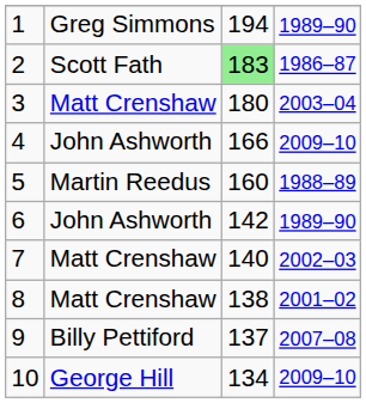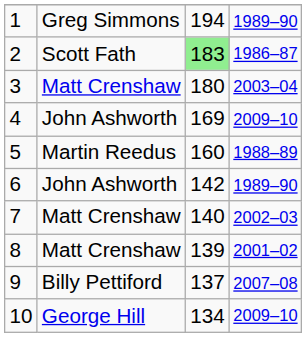 <table class="wikitable">
 <tr>
 </tr>
 <tr>
 <td>1</td>
 <td>Greg Simmons</td>
 <td>194</td>
 <td style="font-size:80%;"><a href='#'>1989–90</a></td>
 </tr>
 <tr>
 <td>2</td>
 <td>Scott Fath</td>
 <td style="background: lightgreen;">183</td>
 <td style="font-size:80%;"><a href='#'>1986–87</a></td>
 </tr>
 <tr>
 <td>3</td>
 <td><a href='#'>Matt Crenshaw</a></td>
 <td>180</td>
 <td style="font-size:80%;"><a href='#'>2003–04</a></td>
 </tr>
 <tr>
 <td>4</td>
 <td>John Ashworth</td>
-<td>166</td>
+<td>169</td>
 <td style="font-size:80%;"><a href='#'>2009–10</a></td>
 </tr>
 <tr>
 <td>5</td>
 <td>Martin Reedus</td>
 <td>160</td>
 <td style="font-size:80%;"><a href='#'>1988–89</a></td>
 </tr>
 <tr>
 <td>6</td>
 <td>John Ashworth</td>
 <td>142</td>
 <td style="font-size:80%;"><a href='#'>1989–90</a></td>
 </tr>
 <tr>
 <td>7</td>
 <td>Matt Crenshaw</td>
 <td>140</td>
 <td style="font-size:80%;"><a href='#'>2002–03</a></td>
 </tr>
 <tr>
 <td>8</td>
 <td>Matt Crenshaw</td>
-<td>138</td>
+<td>139</td>
 <td style="font-size:80%;"><a href='#'>2001–02</a></td>
 </tr>
 <tr>
 <td>9</td>
 <td>Billy Pettiford</td>
 <td>137</td>
 <td style="font-size:80%;"><a href='#'>2007–08</a></td>
 </tr>
 <tr>
 <td>10</td>
 <td><a href='#'>George Hill</a></td>
 <td>134</td>
 <td style="font-size:80%;"><a href='#'>2009–10</a></td>
 </tr>
 </table>
